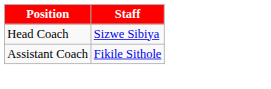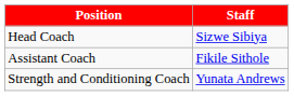 <table class="wikitable">
 <tr>
 <th style="color:white; background:#ff0000;"!>Position</th>
 <th style="color:white; background:#ff0000;"!>Staff</th>
 </tr>
 <tr>
 <td>Head Coach</td>
 <td> <a href='#'>Sizwe Sibiya</a></td>
 </tr>
 <tr>
 <td>Assistant Coach</td>
 <td> <a href='#'>Fikile Sithole</a></td>
 </tr>
+<tr>
+<td>Strength and Conditioning Coach</td>
+<td> <a href='#'>Yunata Andrews</a></td>
+</tr>
 </table>
